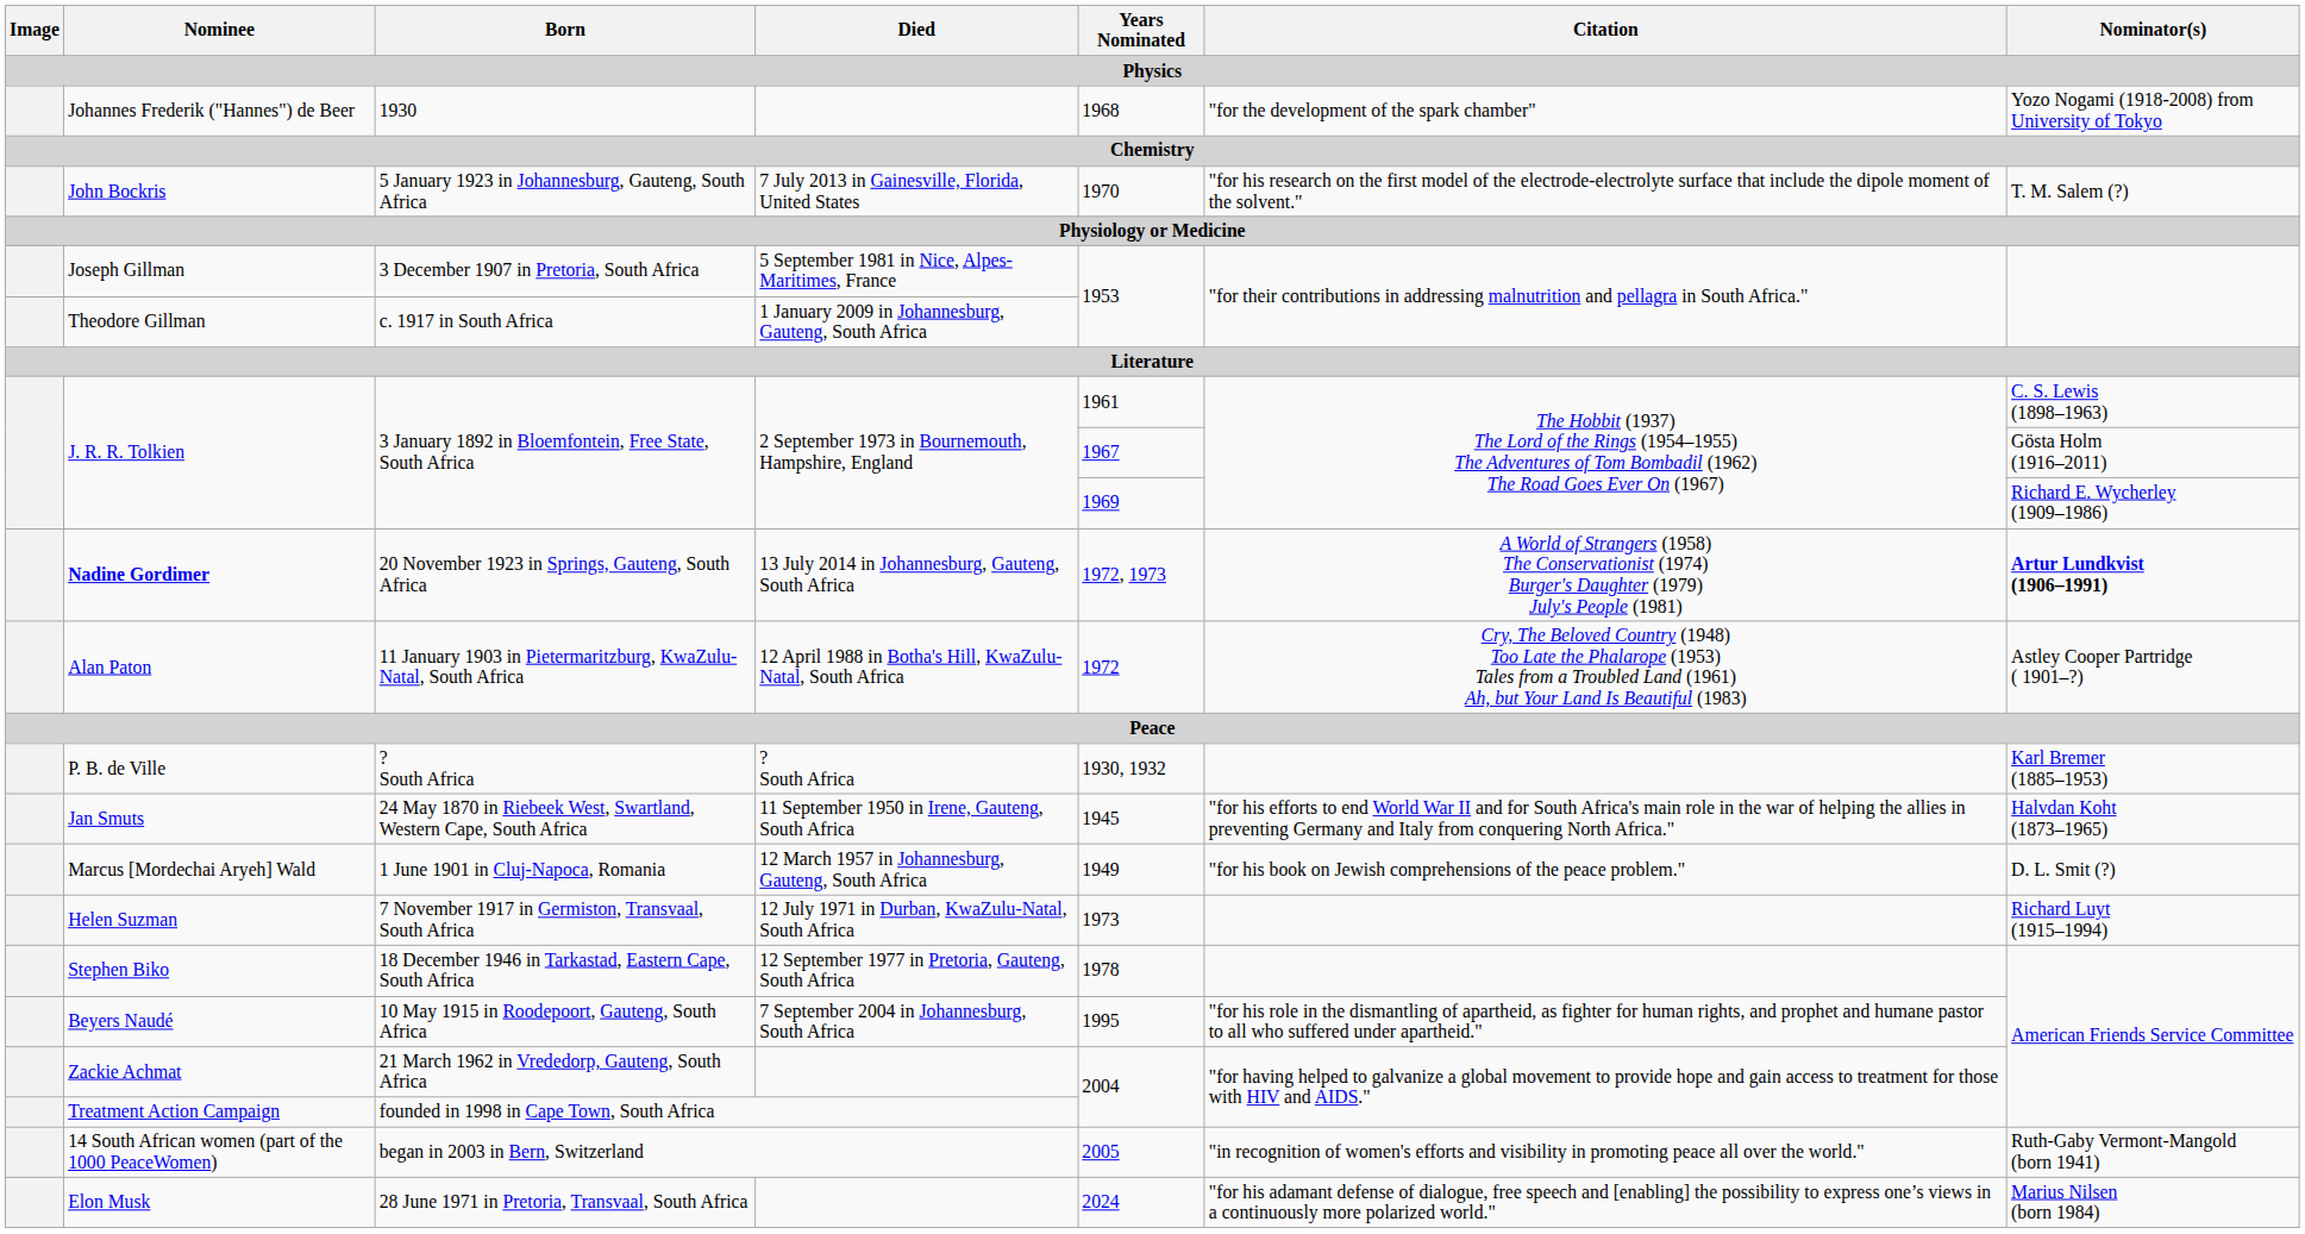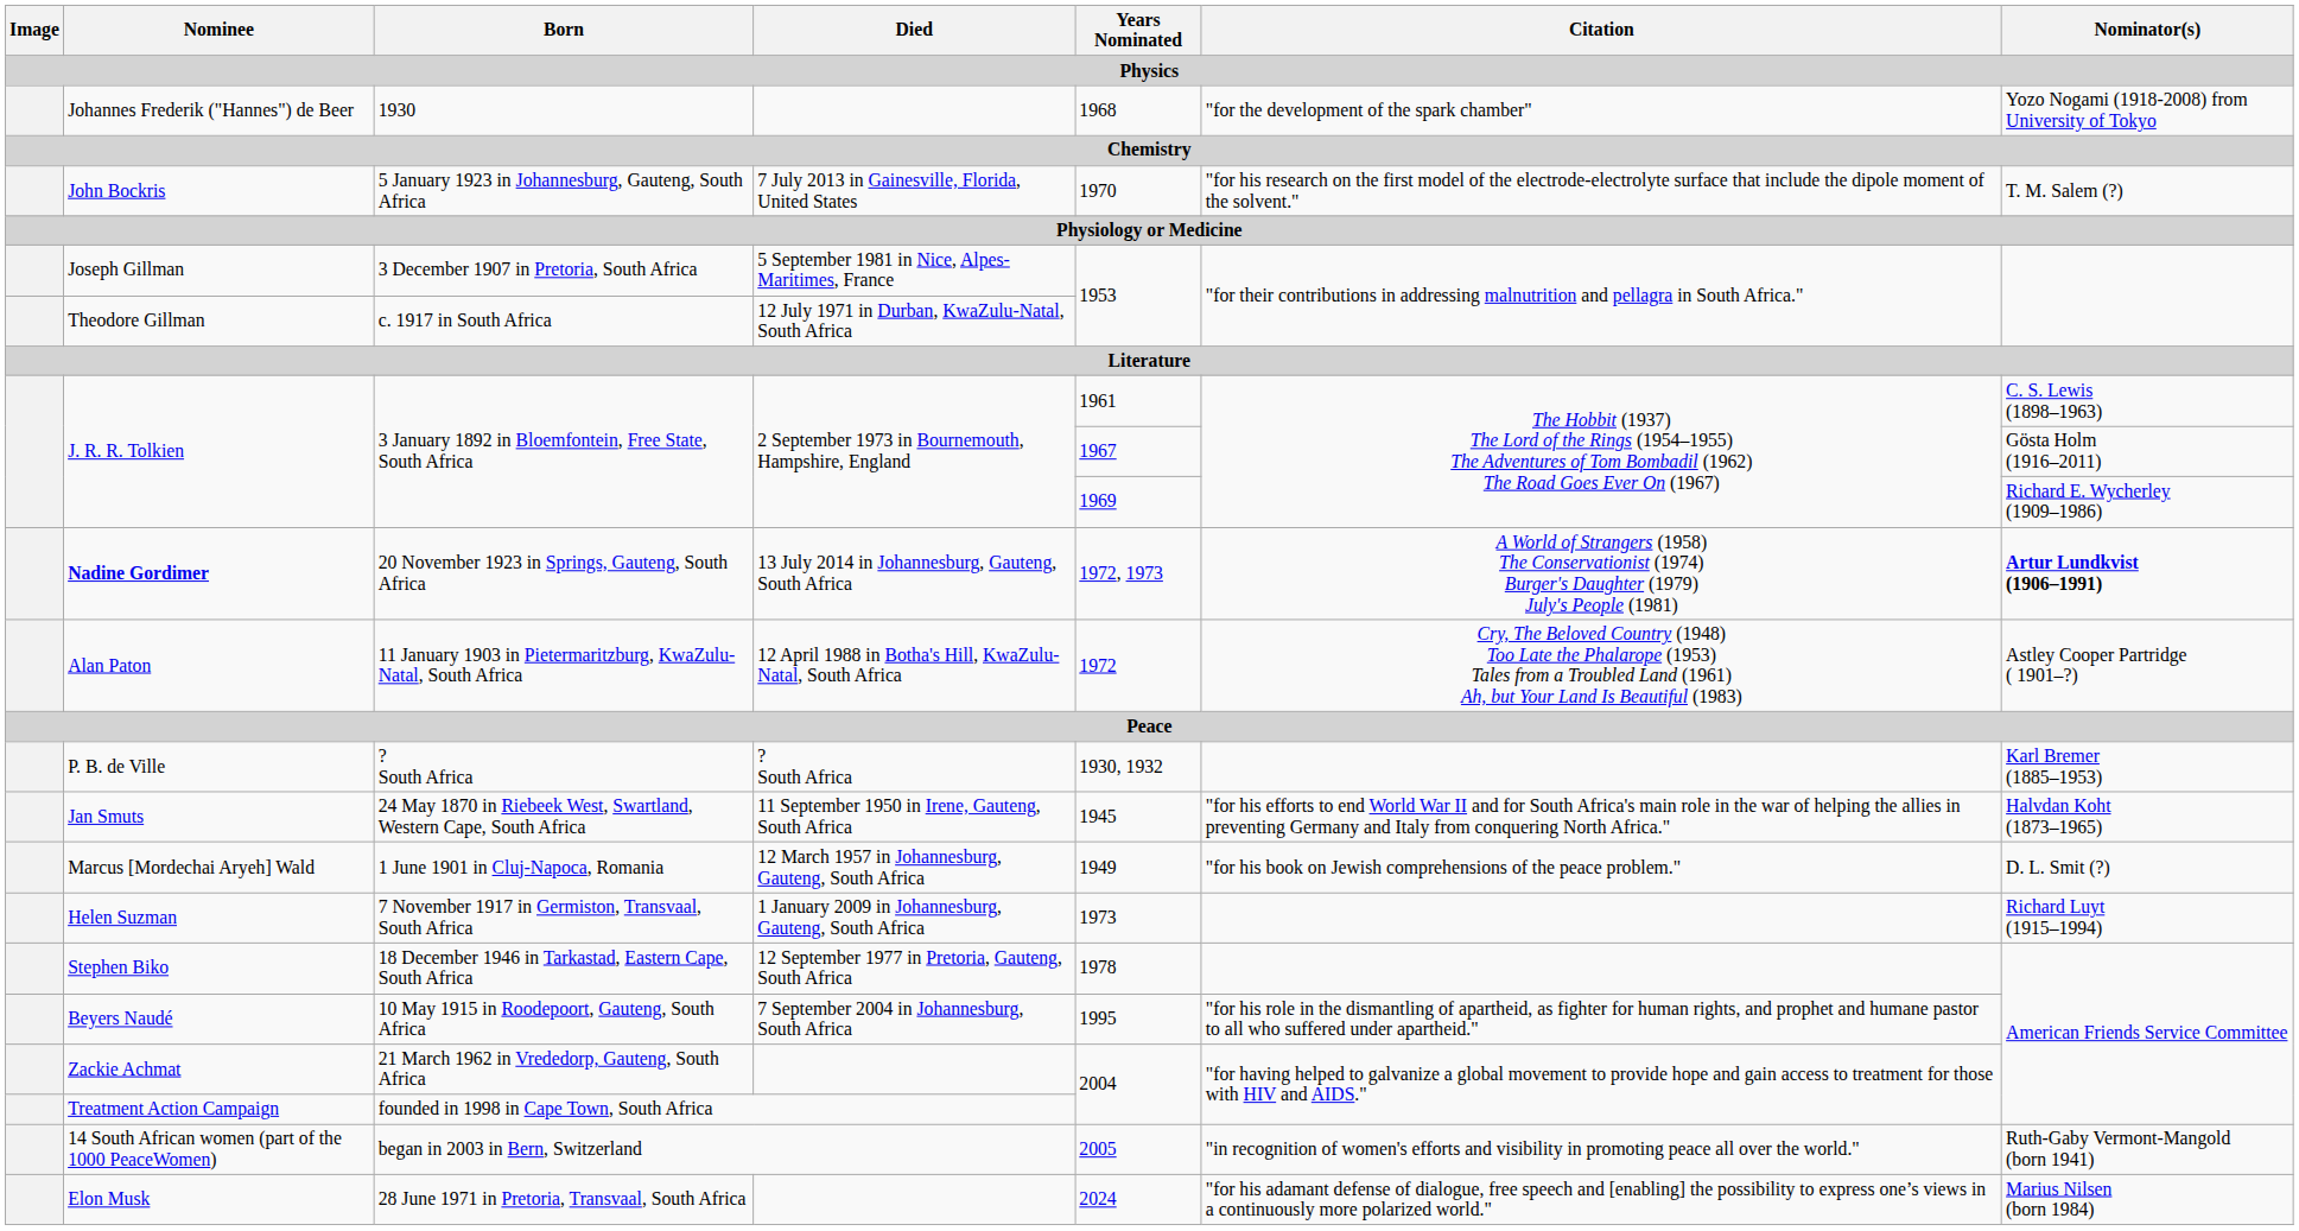 <table class="wikitable sortable">
 <tr>
 <th>Image</th>
 <th>Nominee</th>
 <th>Born</th>
 <th>Died</th>
 <th>Years Nominated</th>
 <th>Citation</th>
 <th>Nominator(s)</th>
 </tr>
 <tr>
 <td colspan=7 align=center style="background:lightgray;white-space:nowrap"><strong>Physics</strong></td>
 </tr>
 <tr>
 <th scope="row"></th>
 <td>Johannes Frederik ("Hannes") de Beer</td>
 <td>1930</td>
 <td></td>
 <td>1968</td>
 <td>"for the development of the spark chamber"</td>
 <td>Yozo Nogami (1918-2008) from <a href='#'>University of Tokyo</a><br></td>
 </tr>
 <tr>
 <td colspan=7 align=center style="background:lightgray;white-space:nowrap"><strong>Chemistry</strong></td>
 </tr>
 <tr>
 <th scope="row"></th>
 <td><a href='#'>John Bockris</a></td>
 <td>5 January 1923 in <a href='#'>Johannesburg</a>, Gauteng, South Africa</td>
 <td>7 July 2013 in <a href='#'>Gainesville, Florida</a>, United States</td>
 <td>1970</td>
 <td>"for his research on the first model of the electrode-electrolyte surface that include the dipole moment of the solvent."</td>
 <td>T. M. Salem (?)<br></td>
 </tr>
 <tr>
 <td colspan=7 align=center style="background:lightgray;white-space:nowrap"><strong>Physiology or Medicine</strong></td>
 </tr>
 <tr>
 <th scope="row"></th>
 <td>Joseph Gillman</td>
 <td>3 December 1907 in <a href='#'>Pretoria</a>, South Africa</td>
 <td>5 September 1981 in <a href='#'>Nice</a>, <a href='#'>Alpes-Maritimes</a>, France</td>
 <td rowspan=2>1953</td>
 <td rowspan=2>"for their contributions in addressing <a href='#'>malnutrition</a> and <a href='#'>pellagra</a> in South Africa."</td>
 <td rowspan=2></td>
 </tr>
 <tr>
 <th scope="row"></th>
 <td>Theodore Gillman</td>
 <td>c. 1917 in South Africa</td>
-<td>1 January 2009 in <a href='#'>Johannesburg</a>, <a href='#'>Gauteng</a>, South Africa</td>
+<td>12 July 1971 in <a href='#'>Durban</a>, <a href='#'>KwaZulu-Natal</a>, South Africa</td>
 </tr>
 <tr>
 <td colspan=7 align=center style="background:lightgray;white-space:nowrap"><strong>Literature</strong></td>
 </tr>
 <tr>
 <th scope="row" rowspan=3></th>
 <td rowspan=3><a href='#'>J. R. R. Tolkien</a></td>
 <td rowspan=3>3 January 1892 in <a href='#'>Bloemfontein</a>, <a href='#'>Free State</a>, South Africa</td>
 <td rowspan=3>2 September 1973 in <a href='#'>Bournemouth</a>, Hampshire, England</td>
 <td>1961</td>
 <td rowspan=3 align="center"><em><a href='#'>The Hobbit</a></em> (1937)<br><em><a href='#'>The Lord of the Rings</a></em> (1954–1955)<br><em><a href='#'>The Adventures of Tom Bombadil</a></em> (1962)<br><em><a href='#'>The Road Goes Ever On</a></em> (1967)</td>
 <td><a href='#'>C. S. Lewis</a> <br>(1898–1963)<br></td>
 </tr>
 <tr>
 <td><a href='#'>1967</a></td>
 <td>Gösta Holm <br>(1916–2011)<br></td>
 </tr>
 <tr>
 <td><a href='#'>1969</a></td>
 <td><a href='#'>Richard E. Wycherley</a> <br>(1909–1986)<br></td>
 </tr>
 <tr>
 <th scope="row"></th>
 <td><strong><a href='#'>Nadine Gordimer</a></strong></td>
 <td>20 November 1923 in <a href='#'>Springs, Gauteng</a>, South Africa</td>
 <td>13 July 2014 in <a href='#'>Johannesburg</a>, <a href='#'>Gauteng</a>, South Africa</td>
 <td><a href='#'>1972</a>, <a href='#'>1973</a></td>
 <td align="center"><em><a href='#'>A World of Strangers</a></em> (1958)<br><em><a href='#'>The Conservationist</a></em> (1974)<br><em><a href='#'>Burger's Daughter</a></em> (1979)<br><em><a href='#'>July's People</a></em> (1981)</td>
 <td><strong><a href='#'>Artur Lundkvist</a> <br>(1906–1991)<br></strong></td>
 </tr>
 <tr>
 <th scope="row"></th>
 <td><a href='#'>Alan Paton</a></td>
 <td>11 January 1903 in <a href='#'>Pietermaritzburg</a>, <a href='#'>KwaZulu-Natal</a>, South Africa</td>
 <td>12 April 1988 in <a href='#'>Botha's Hill</a>, <a href='#'>KwaZulu-Natal</a>, South Africa</td>
 <td><a href='#'>1972</a></td>
 <td align="center"><em><a href='#'>Cry, The Beloved Country</a></em> (1948)<br><em><a href='#'>Too Late the Phalarope</a></em> (1953)<br><em>Tales from a Troubled Land</em> (1961)<br><em><a href='#'>Ah, but Your Land Is Beautiful</a></em> (1983)</td>
 <td>Astley Cooper Partridge <br>( 1901–?)<br></td>
 </tr>
 <tr>
 <td colspan=7 align=center style="background:lightgray;white-space:nowrap"><strong>Peace</strong></td>
 </tr>
 <tr>
 <th scope="row"></th>
 <td>P. B. de Ville</td>
 <td>? <br>South Africa</td>
 <td>? <br>South Africa</td>
 <td>1930, 1932</td>
 <td></td>
 <td><a href='#'>Karl Bremer</a> <br>(1885–1953)<br></td>
 </tr>
 <tr>
 <th scope="row"></th>
 <td><a href='#'>Jan Smuts</a></td>
 <td>24 May 1870 in <a href='#'>Riebeek West</a>, <a href='#'>Swartland</a>, Western Cape, South Africa</td>
 <td>11 September 1950 in <a href='#'>Irene, Gauteng</a>, South Africa</td>
 <td>1945</td>
 <td>"for his efforts to end <a href='#'>World War II</a> and for South Africa's main role in the war of helping the allies in preventing Germany and Italy from conquering North Africa."</td>
 <td><a href='#'>Halvdan Koht</a> <br>(1873–1965)<br></td>
 </tr>
 <tr>
 <th scope="row"></th>
 <td>Marcus [Mordechai Aryeh] Wald</td>
 <td>1 June 1901 in <a href='#'>Cluj-Napoca</a>, Romania</td>
 <td>12 March 1957 in <a href='#'>Johannesburg</a>, <a href='#'>Gauteng</a>, South Africa</td>
 <td>1949</td>
 <td>"for his book on Jewish comprehensions of the peace problem."</td>
 <td>D. L. Smit (?)<br></td>
 </tr>
 <tr>
 <th scope="row"></th>
 <td><a href='#'>Helen Suzman</a></td>
 <td>7 November 1917 in <a href='#'>Germiston</a>, <a href='#'>Transvaal</a>, South Africa</td>
-<td>12 July 1971 in <a href='#'>Durban</a>, <a href='#'>KwaZulu-Natal</a>, South Africa</td>
+<td>1 January 2009 in <a href='#'>Johannesburg</a>, <a href='#'>Gauteng</a>, South Africa</td>
 <td>1973</td>
 <td></td>
 <td><a href='#'>Richard Luyt</a> <br>(1915–1994)<br></td>
 </tr>
 <tr>
 <th scope="row"></th>
 <td><a href='#'>Stephen Biko</a></td>
 <td>18 December 1946 in <a href='#'>Tarkastad</a>, <a href='#'>Eastern Cape</a>, South Africa</td>
 <td>12 September 1977 in <a href='#'>Pretoria</a>, <a href='#'>Gauteng</a>, South Africa</td>
 <td>1978</td>
 <td></td>
 <td rowspan="4"> <a href='#'>American Friends Service Committee</a></td>
 </tr>
 <tr>
 <th scope="row"></th>
 <td><a href='#'>Beyers Naudé</a></td>
 <td>10 May 1915 in <a href='#'>Roodepoort</a>, <a href='#'>Gauteng</a>, South Africa</td>
 <td>7 September 2004 in <a href='#'>Johannesburg</a>, South Africa</td>
 <td>1995</td>
 <td>"for his role in the dismantling of apartheid, as fighter for human rights, and prophet and humane pastor to all who suffered under apartheid."</td>
 </tr>
 <tr>
 <th scope="row"></th>
 <td><a href='#'>Zackie Achmat</a></td>
 <td>21 March 1962 in <a href='#'>Vrededorp, Gauteng</a>, South Africa</td>
 <td></td>
 <td rowspan="2">2004</td>
 <td rowspan="2">"for having helped to galvanize a global movement to provide hope and gain access to treatment for those with <a href='#'>HIV</a> and <a href='#'>AIDS</a>."</td>
 </tr>
 <tr>
 <th scope="row"></th>
 <td><a href='#'>Treatment Action Campaign</a></td>
 <td colspan="2">founded in 1998 in <a href='#'>Cape Town</a>, South Africa</td>
 </tr>
 <tr>
 <th scope="row"></th>
 <td>14 South African women (part of the <a href='#'>1000 PeaceWomen</a>)</td>
 <td colspan=2>began in 2003 in <a href='#'>Bern</a>, Switzerland</td>
 <td><a href='#'>2005</a></td>
 <td>"in recognition of women's efforts and visibility in promoting peace all over the world."</td>
 <td>Ruth-Gaby Vermont-Mangold <br>(born 1941)<br></td>
 </tr>
 <tr>
 <th scope="row"></th>
 <td><a href='#'>Elon Musk</a></td>
 <td>28 June 1971 in <a href='#'>Pretoria</a>, <a href='#'>Transvaal</a>, South Africa</td>
 <td></td>
 <td><a href='#'>2024</a></td>
 <td>"for his adamant defense of dialogue, free speech and [enabling] the possibility to express one’s views in a continuously more polarized world."</td>
 <td><a href='#'>Marius Nilsen</a> <br>(born 1984)</td>
 </tr>
 </table>
